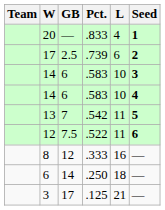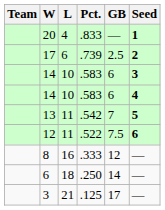 <table class=wikitable>
 <tr>
 <th>Team</th>
 <th>W</th>
+<th>L</th>
+<th>Pct.</th>
 <th>GB</th>
-<th>Pct.</th>
-<th>L</th>
 <th>Seed</th>
 </tr>
 <tr bgcolor=ccffcc>
 <td></td>
 <td>20</td>
+<td>4</td>
+<td>.833</td>
 <td>—</td>
-<td>.833</td>
-<td>4</td>
 <td><strong>1</strong></td>
 </tr>
 <tr bgcolor=ccffcc>
 <td></td>
 <td>17</td>
+<td>6</td>
+<td>.739</td>
 <td>2.5</td>
-<td>.739</td>
-<td>6</td>
 <td><strong>2</strong></td>
 </tr>
 <tr bgcolor=ccffcc>
 <td></td>
 <td>14</td>
+<td>10</td>
+<td>.583</td>
 <td>6</td>
-<td>.583</td>
-<td>10</td>
 <td><strong>3</strong></td>
 </tr>
 <tr bgcolor=ccffcc>
 <td></td>
 <td>14</td>
+<td>10</td>
+<td>.583</td>
 <td>6</td>
-<td>.583</td>
-<td>10</td>
 <td><strong>4</strong></td>
 </tr>
 <tr bgcolor=ccffcc>
 <td></td>
 <td>13</td>
+<td>11</td>
+<td>.542</td>
 <td>7</td>
-<td>.542</td>
-<td>11</td>
 <td><strong>5</strong></td>
 </tr>
 <tr bgcolor=ccffcc>
 <td></td>
 <td>12</td>
+<td>11</td>
+<td>.522</td>
 <td>7.5</td>
-<td>.522</td>
-<td>11</td>
 <td><strong>6</strong></td>
 </tr>
 <tr>
 <td></td>
 <td>8</td>
+<td>16</td>
+<td>.333</td>
 <td>12</td>
-<td>.333</td>
-<td>16</td>
 <td>—</td>
 </tr>
 <tr>
 <td></td>
 <td>6</td>
+<td>18</td>
+<td>.250</td>
 <td>14</td>
-<td>.250</td>
-<td>18</td>
 <td>—</td>
 </tr>
 <tr>
 <td></td>
 <td>3</td>
+<td>21</td>
+<td>.125</td>
 <td>17</td>
-<td>.125</td>
-<td>21</td>
 <td>—</td>
 </tr>
 </table>
